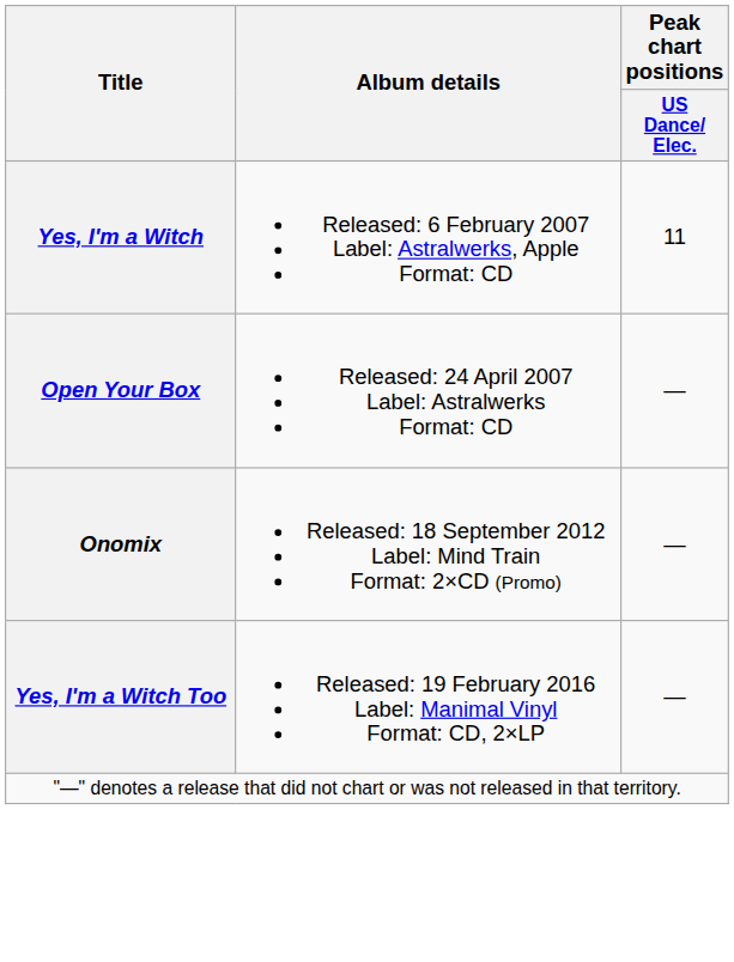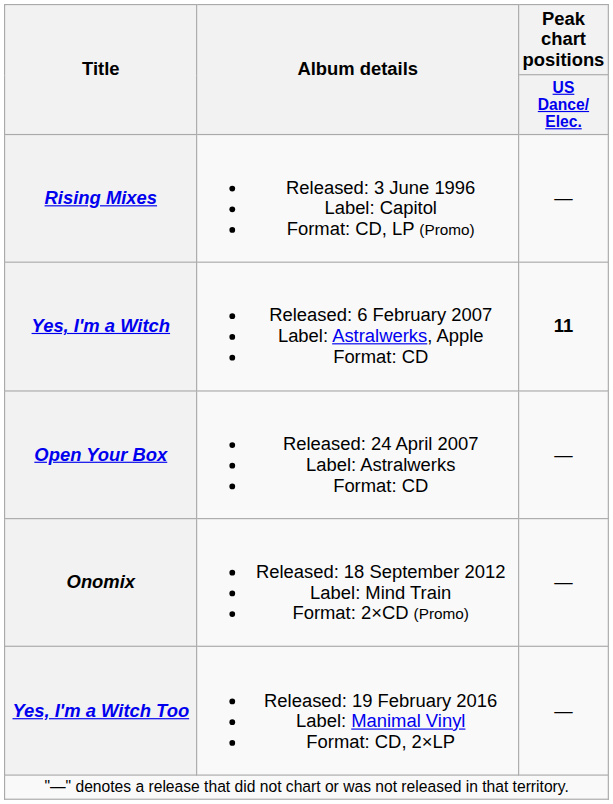 <table class="wikitable plainrowheaders" style="text-align:center">
 <tr>
 <th scope="col" rowspan="2" style="width:10em;">Title</th>
 <th scope="col" rowspan="2" style="width:17em;">Album details</th>
 <th scope="col" colspan="1">Peak chart positions</th>
 </tr>
 <tr>
 <th scope="col" style="width:3em;font-size:85%;"><a href='#'>US<br>Dance/<br>Elec.</a><br></th>
 </tr>
 <tr>
+<th scope="row"><em><a href='#'>Rising Mixes</a></em></th>
+<td><br><ul><li>Released: 3 June 1996</li><li>Label: Capitol</li><li>Format: CD, LP <small>(Promo)</small></li></ul></td>
+<td>—</td>
+</tr>
+<tr>
 <th scope="row"><em><a href='#'>Yes, I'm a Witch</a></em></th>
 <td><br><ul><li>Released: 6 February 2007</li><li>Label: <a href='#'>Astralwerks</a>, Apple</li><li>Format: CD</li></ul></td>
-<td>11</td>
+<td><strong>11</strong></td>
 </tr>
 <tr>
 <th scope="row"><em><a href='#'>Open Your Box</a></em></th>
 <td><br><ul><li>Released: 24 April 2007</li><li>Label: Astralwerks</li><li>Format: CD</li></ul></td>
 <td>—</td>
 </tr>
 <tr>
 <th scope="row"><em>Onomix</em></th>
 <td><br><ul><li>Released: 18 September 2012</li><li>Label: Mind Train</li><li>Format: 2×CD <small>(Promo)</small></li></ul></td>
 <td>—</td>
 </tr>
 <tr>
 <th scope="row"><em><a href='#'>Yes, I'm a Witch Too</a></em></th>
 <td><br><ul><li>Released: 19 February 2016</li><li>Label: <a href='#'>Manimal Vinyl</a></li><li>Format: CD, 2×LP</li></ul></td>
 <td>—</td>
 </tr>
 <tr>
 <td colspan="3" style="font-size:85%">"—" denotes a release that did not chart or was not released in that territory.</td>
 </tr>
 </table>
